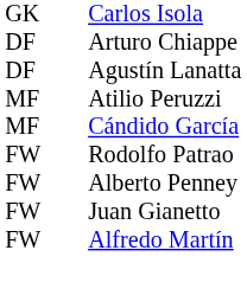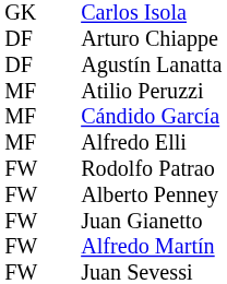 <table style="font-size:90%; margin:0.2em auto;" cellspacing="0" cellpadding="0">
 <tr>
 <th width="25"></th>
 <th width="25"></th>
 </tr>
 <tr>
 <td>GK</td>
 <td></td>
 <td> <a href='#'>Carlos Isola</a></td>
 </tr>
 <tr>
 <td>DF</td>
 <td></td>
 <td> Arturo Chiappe</td>
 </tr>
 <tr>
 <td>DF</td>
 <td></td>
 <td> Agustín Lanatta</td>
 </tr>
 <tr>
 <td>MF</td>
 <td></td>
 <td> Atilio Peruzzi</td>
 </tr>
 <tr>
 <td>MF</td>
 <td></td>
 <td> <a href='#'>Cándido García</a></td>
 </tr>
 <tr>
+<td>MF</td>
+<td></td>
+<td> Alfredo Elli</td>
+</tr>
+<tr>
 <td>FW</td>
 <td></td>
 <td> Rodolfo Patrao</td>
 </tr>
 <tr>
 <td>FW</td>
 <td></td>
 <td> Alberto Penney</td>
 </tr>
 <tr>
 <td>FW</td>
 <td></td>
 <td> Juan Gianetto</td>
 </tr>
 <tr>
 <td>FW</td>
 <td></td>
 <td> <a href='#'>Alfredo Martín</a></td>
 </tr>
+<tr>
+<td>FW</td>
+<td></td>
+<td> Juan Sevessi</td>
+</tr>
 </table>
